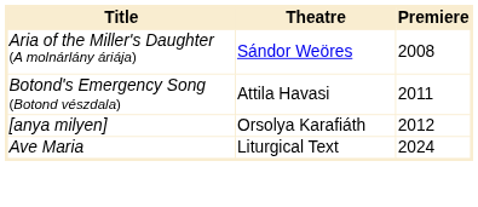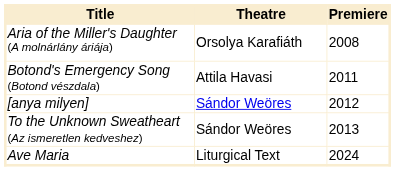 <table class="sortable" border=1 style="border-collapse: collapse; border-style: solid; border-width: medium; border-color: #f9edd0;" width="450px">
 <tr style="background:#f9edd0;">
 <th width="50%">Title</th>
 <th width="35%">Theatre</th>
 <th width="10%">Premiere</th>
 </tr>
 <tr>
 <td><em>Aria of the Miller's Daughter</em><br><sup>(<em>A molnárlány áriája</em>)</sup></td>
-<td><a href='#'>Sándor Weöres</a></td>
+<td>Orsolya Karafiáth</td>
 <td>2008</td>
 </tr>
 <tr>
 <td><em>Botond's Emergency Song</em><br><small>(<em>Botond vészdala</em>)</small></td>
 <td>Attila Havasi</td>
 <td>2011</td>
 </tr>
 <tr>
 <td><em>[anya milyen]</em></td>
-<td>Orsolya Karafiáth</td>
+<td><a href='#'>Sándor Weöres</a></td>
 <td>2012</td>
+</tr>
+<tr>
+<td><em>To the Unknown Sweatheart</em><br><small>(<em>Az ismeretlen kedveshez</em>)</small></td>
+<td>Sándor Weöres</td>
+<td>2013</td>
 </tr>
 <tr>
 <td><em>Ave Maria</em></td>
 <td>Liturgical Text</td>
 <td>2024</td>
 </tr>
 </table>
